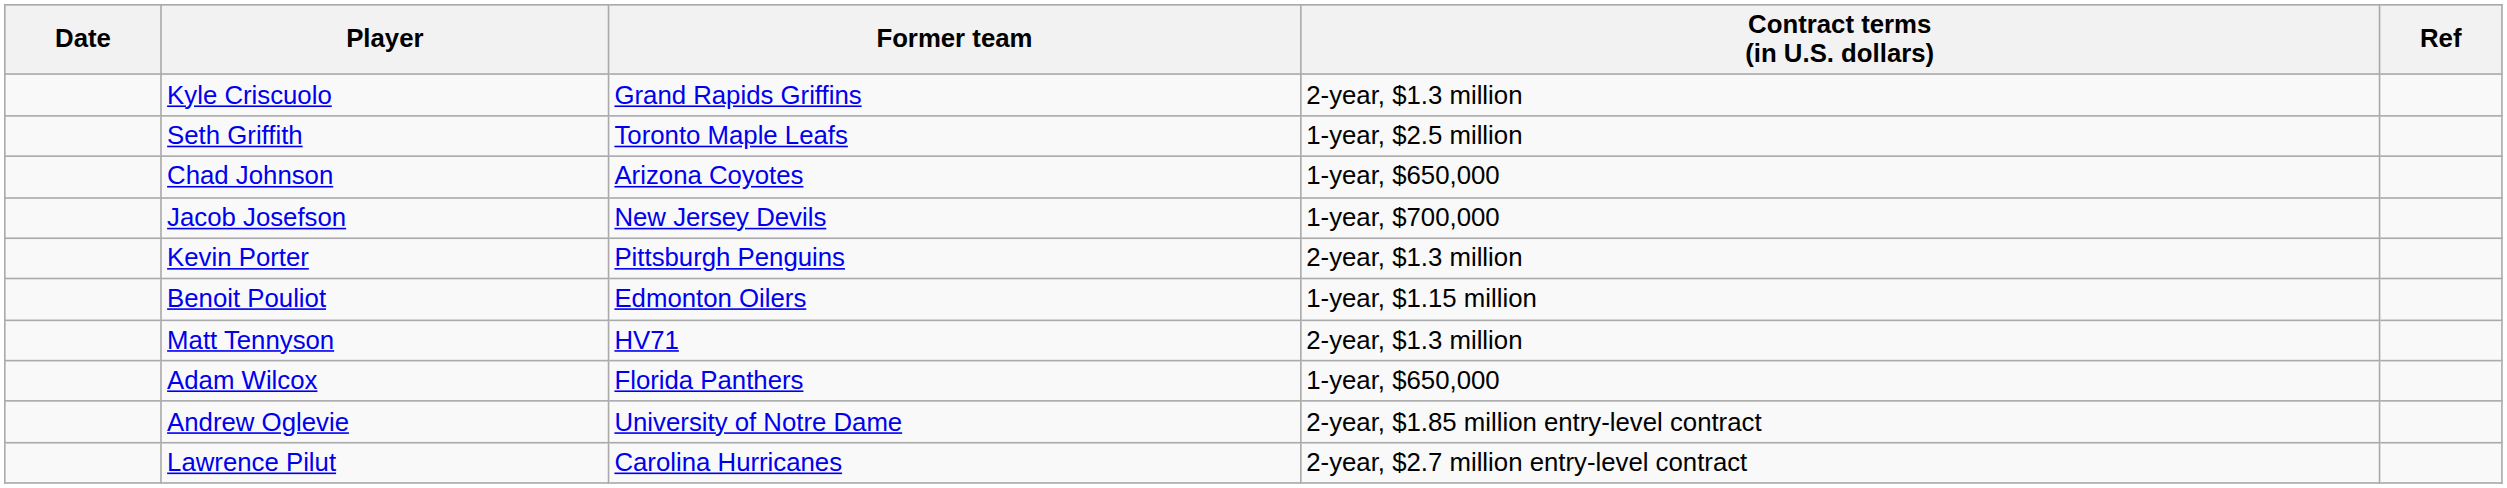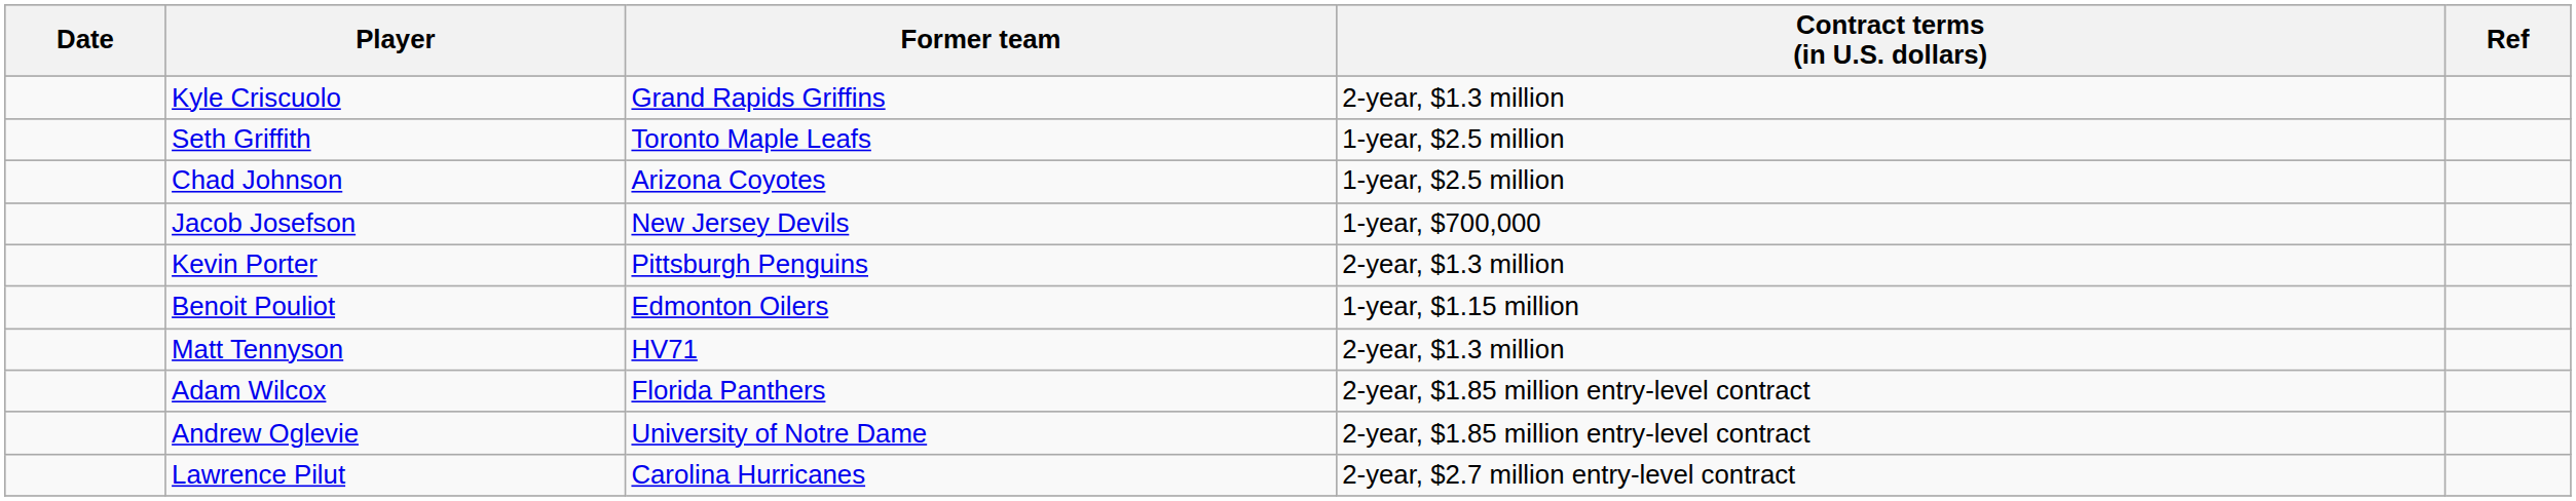 <table class="wikitable" width=98%>
 <tr style="background:#ddd; text-align:center;">
 <th>Date</th>
 <th>Player</th>
 <th>Former team</th>
 <th>Contract terms<br>(in U.S. dollars)</th>
 <th>Ref</th>
 </tr>
 <tr>
 <td></td>
 <td><a href='#'>Kyle Criscuolo</a></td>
 <td><a href='#'>Grand Rapids Griffins</a></td>
 <td>2-year, $1.3 million</td>
 <td></td>
 </tr>
 <tr>
 <td></td>
 <td><a href='#'>Seth Griffith</a></td>
 <td><a href='#'>Toronto Maple Leafs</a></td>
 <td>1-year, $2.5 million</td>
 <td></td>
 </tr>
 <tr>
 <td></td>
 <td><a href='#'>Chad Johnson</a></td>
 <td><a href='#'>Arizona Coyotes</a></td>
-<td>1-year, $650,000</td>
+<td>1-year, $2.5 million</td>
 <td></td>
 </tr>
 <tr>
 <td></td>
 <td><a href='#'>Jacob Josefson</a></td>
 <td><a href='#'>New Jersey Devils</a></td>
 <td>1-year, $700,000</td>
 <td></td>
 </tr>
 <tr>
 <td></td>
 <td><a href='#'>Kevin Porter</a></td>
 <td><a href='#'>Pittsburgh Penguins</a></td>
 <td>2-year, $1.3 million</td>
 <td></td>
 </tr>
 <tr>
 <td></td>
 <td><a href='#'>Benoit Pouliot</a></td>
 <td><a href='#'>Edmonton Oilers</a></td>
 <td>1-year, $1.15 million</td>
 <td></td>
 </tr>
 <tr>
 <td></td>
 <td><a href='#'>Matt Tennyson</a></td>
 <td><a href='#'>HV71</a></td>
 <td>2-year, $1.3 million</td>
 <td></td>
 </tr>
 <tr>
 <td></td>
 <td><a href='#'>Adam Wilcox</a></td>
 <td><a href='#'>Florida Panthers</a></td>
-<td>1-year, $650,000</td>
+<td>2-year, $1.85 million entry-level contract</td>
 <td></td>
 </tr>
 <tr>
 <td></td>
 <td><a href='#'>Andrew Oglevie</a></td>
 <td><a href='#'>University of Notre Dame</a></td>
 <td>2-year, $1.85 million entry-level contract</td>
 <td></td>
 </tr>
 <tr>
 <td></td>
 <td><a href='#'>Lawrence Pilut</a></td>
 <td><a href='#'>Carolina Hurricanes</a></td>
 <td>2-year, $2.7 million entry-level contract</td>
 <td></td>
 </tr>
 </table>
